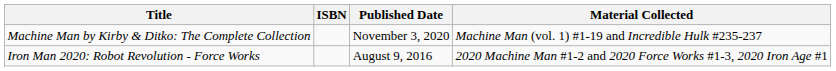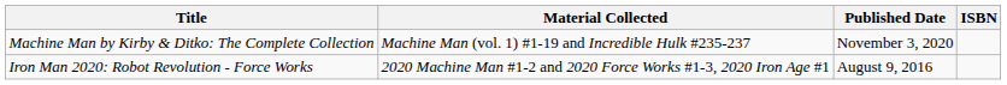 <table class="wikitable">
 <tr>
 <th>Title</th>
+<th>Material Collected</th>
+<th>Published Date</th>
 <th>ISBN</th>
-<th>Published Date</th>
-<th>Material Collected</th>
 </tr>
 <tr>
 <td><em>Machine Man by Kirby & Ditko: The Complete Collection</em></td>
+<td><em>Machine Man</em> (vol. 1) #1-19 and <em>Incredible Hulk</em> #235-237</td>
+<td>November 3, 2020</td>
 <td></td>
-<td>November 3, 2020</td>
-<td><em>Machine Man</em> (vol. 1) #1-19 and <em>Incredible Hulk</em> #235-237</td>
 </tr>
 <tr>
 <td><em>Iron Man 2020: Robot Revolution - Force Works</em></td>
+<td><em>2020 Machine Man</em> #1-2 and <em>2020 Force Works</em> #1-3, <em>2020 Iron Age</em> #1</td>
+<td>August 9, 2016</td>
 <td></td>
-<td>August 9, 2016</td>
-<td><em>2020 Machine Man</em> #1-2 and <em>2020 Force Works</em> #1-3, <em>2020 Iron Age</em> #1</td>
 </tr>
 </table>
